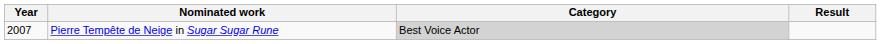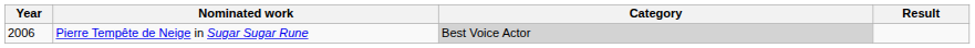 <table class="wikitable" width=100%>
 <tr>
 <th width=5%>Year</th>
 <th width=40%>Nominated work</th>
 <th width=45%>Category</th>
 <th width=10%>Result</th>
 </tr>
 <tr>
-<td>2007</td>
+<td>2006</td>
 <td><a href='#'>Pierre Tempête de Neige</a> in <em><a href='#'>Sugar Sugar Rune</a></em></td>
 <td style="background: lightgrey;">Best Voice Actor</td>
 <td></td>
 </tr>
 </table>
